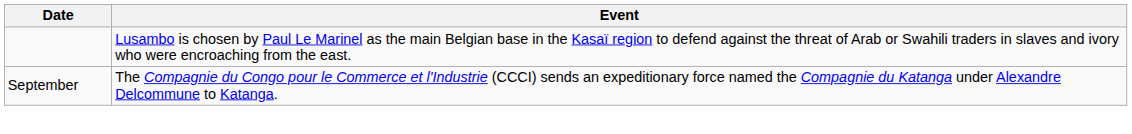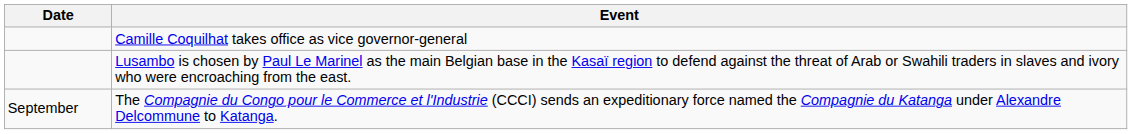 <table class=wikitable>
 <tr>
 <th style="width:7em">Date</th>
 <th>Event</th>
+</tr>
+<tr>
+<td></td>
+<td><a href='#'>Camille Coquilhat</a> takes office as vice governor-general</td>
 </tr>
 <tr>
 <td></td>
 <td><a href='#'>Lusambo</a> is chosen by <a href='#'>Paul Le Marinel</a> as the main Belgian base in the <a href='#'>Kasaï region</a> to defend against the threat of Arab or Swahili traders in slaves and ivory who were encroaching from the east.</td>
 </tr>
 <tr>
 <td>September</td>
 <td>The <em><a href='#'>Compagnie du Congo pour le Commerce et l'Industrie</a></em> (CCCI) sends an expeditionary force named the <em><a href='#'>Compagnie du Katanga</a></em> under <a href='#'>Alexandre Delcommune</a> to <a href='#'>Katanga</a>.</td>
 </tr>
 </table>
